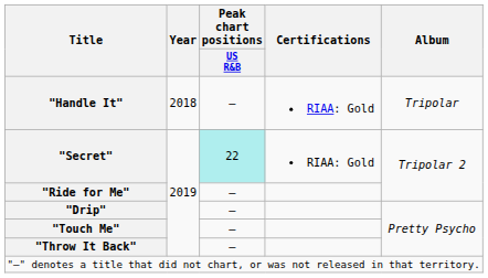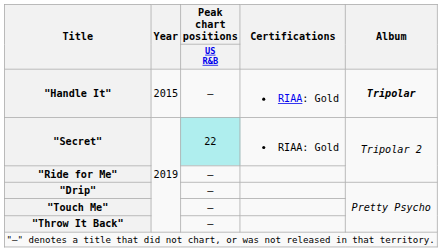 <table class="wikitable plainrowheaders" style="text-align:center;">
 <tr>
 <th rowspan="2" scope="col" style="width:14em;">Title</th>
 <th rowspan="2" scope="col" style="width:1em;">Year</th>
 <th>Peak chart positions</th>
 <th rowspan="2">Certifications</th>
 <th rowspan="2">Album</th>
 </tr>
 <tr>
 <th scope="col" style="width:3em;font-size:85%;"><a href='#'>US<br>R&B</a><br></th>
 </tr>
 <tr>
 <th scope="row">"Handle It"</th>
-<td>2018</td>
+<td>2015</td>
 <td>—</td>
 <td><br><ul><li><a href='#'>RIAA</a>: Gold</li></ul></td>
-<td><em>Tripolar</em></td>
+<td><strong><em>Tripolar</em></strong></td>
 </tr>
 <tr>
 <th scope="row">"Secret"<br></th>
 <td rowspan="5">2019</td>
 <td style="background: paleturquoise;">22</td>
 <td><br><ul><li>RIAA: Gold</li></ul></td>
 <td rowspan="2"><em>Tripolar 2</em></td>
 </tr>
 <tr>
 <th scope="row">"Ride for Me"<br></th>
 <td>—</td>
 <td></td>
 </tr>
 <tr>
 <th scope="row">"Drip"<br></th>
 <td>—</td>
 <td></td>
 <td rowspan="3"><em>Pretty Psycho</em></td>
 </tr>
 <tr>
 <th scope="row">"Touch Me"</th>
 <td>—</td>
 <td></td>
 </tr>
 <tr>
 <th scope="row">"Throw It Back"</th>
 <td>—</td>
 <td></td>
 </tr>
 <tr>
 <td colspan="5" style="font-size:90%">"—" denotes a title that did not chart, or was not released in that territory.</td>
 </tr>
 </table>
